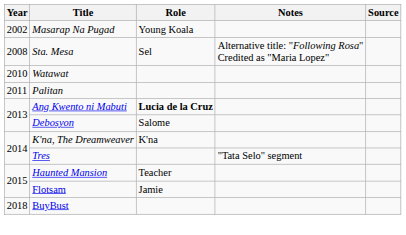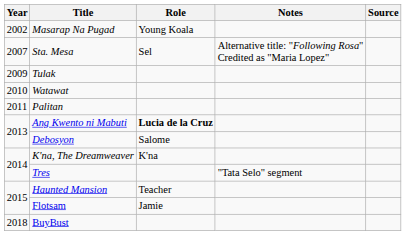 <table class="wikitable sortable">
 <tr>
 <th>Year</th>
 <th>Title</th>
 <th>Role</th>
 <th class="unsortable">Notes</th>
 <th class="unsortable">Source</th>
 </tr>
 <tr>
 <td>2002</td>
 <td><em>Masarap Na Pugad</em></td>
 <td>Young Koala</td>
 <td></td>
 <td></td>
 </tr>
 <tr>
-<td>2008</td>
+<td>2007</td>
 <td><em>Sta. Mesa</em></td>
 <td>Sel</td>
 <td>Alternative title: "<em>Following Rosa</em>"<br>Credited as "Maria Lopez"</td>
+<td></td>
+</tr>
+<tr>
+<td>2009</td>
+<td><em>Tulak</em></td>
+<td></td>
+<td></td>
 <td></td>
 </tr>
 <tr>
 <td>2010</td>
 <td><em>Watawat</em></td>
 <td></td>
 <td></td>
 <td></td>
 </tr>
 <tr>
 <td>2011</td>
 <td><em>Palitan</em></td>
 <td></td>
 <td></td>
 <td></td>
 </tr>
 <tr>
 <td rowspan="2">2013</td>
 <td><em><a href='#'>Ang Kwento ni Mabuti</a></em></td>
 <td><strong>Lucia de la Cruz</strong></td>
 <td></td>
 <td></td>
 </tr>
 <tr>
 <td><em><a href='#'>Debosyon</a></em></td>
 <td>Salome</td>
 <td></td>
 <td></td>
 </tr>
 <tr>
 <td rowspan="2">2014</td>
 <td><em>K'na, The Dreamweaver</em></td>
 <td>K'na</td>
 <td></td>
 <td></td>
 </tr>
 <tr>
 <td><em><a href='#'>Tres</a></em></td>
 <td></td>
 <td>"Tata Selo" segment</td>
 <td></td>
 </tr>
 <tr>
 <td rowspan="2">2015</td>
 <td><em><a href='#'>Haunted Mansion</a></td>
 <td>Teacher</td>
 <td></td>
 <td></td>
 </tr>
 <tr>
 <td></em><a href='#'>Flotsam</a><em></td>
 <td>Jamie</td>
 <td></td>
 <td></td>
 </tr>
 <tr>
 <td>2018</td>
 <td></em><a href='#'>BuyBust</a><em></td>
 <td></td>
 <td></td>
 <td></td>
 </tr>
 </table>
